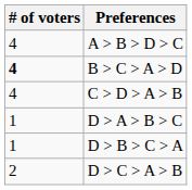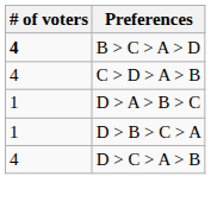 <table class="wikitable">
 <tr>
 <th># of voters</th>
 <th>Preferences</th>
-</tr>
-<tr>
-<td>4</td>
-<td>A > B > D > C</td>
 </tr>
 <tr>
 <td><strong>4</strong></td>
 <td>B > C > A > D</td>
 </tr>
 <tr>
 <td>4</td>
 <td>C > D > A > B</td>
 </tr>
 <tr>
 <td>1</td>
 <td>D > A > B > C</td>
 </tr>
 <tr>
 <td>1</td>
 <td>D > B > C > A</td>
 </tr>
 <tr>
-<td>2</td>
+<td>4</td>
 <td>D > C > A > B</td>
 </tr>
 </table>
